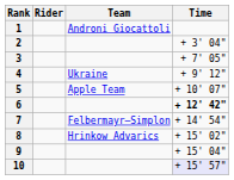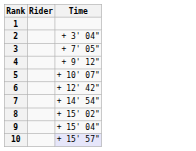 <table class="wikitable">
 <tr>
 <th scope="col">Rank</th>
 <th scope="col">Rider</th>
-<th scope="col">Team</th>
 <th scope="col">Time</th>
 </tr>
 <tr>
 <th scope="row">1</th>
 <td> </td>
-<td><a href='#'>Androni Giocattoli</a></td>
 <td></td>
 </tr>
 <tr>
 <th scope="row">2</th>
-<td></td>
 <td></td>
 <td align="right">+ 3' 04"</td>
 </tr>
 <tr>
 <th scope="row">3</th>
 <td></td>
-<td></td>
 <td align="right">+ 7' 05"</td>
 </tr>
 <tr>
 <th scope="row">4</th>
 <td></td>
-<td><a href='#'>Ukraine</a></td>
 <td align="right">+ 9' 12"</td>
 </tr>
 <tr>
 <th scope="row">5</th>
 <td></td>
-<td><a href='#'>Apple Team</a></td>
 <td align="right">+ 10' 07"</td>
 </tr>
 <tr>
 <th scope="row">6</th>
 <td></td>
-<td></td>
-<td align="right"><strong>+ 12' 42"</strong></td>
+<td align="right">+ 12' 42"</td>
 </tr>
 <tr>
 <th scope="row">7</th>
 <td></td>
-<td><a href='#'>Felbermayr–Simplon</a></td>
 <td align="right">+ 14' 54"</td>
 </tr>
 <tr>
 <th scope="row">8</th>
 <td></td>
-<td><a href='#'>Hrinkow Advarics</a></td>
 <td align="right">+ 15' 02"</td>
 </tr>
 <tr>
 <th scope="row">9</th>
-<td></td>
 <td></td>
 <td align="right">+ 15' 04"</td>
 </tr>
 <tr>
 <th scope="row">10</th>
 <td></td>
-<td></td>
 <td align="right" style="background: lavender;">+ 15' 57"</td>
 </tr>
 </table>
